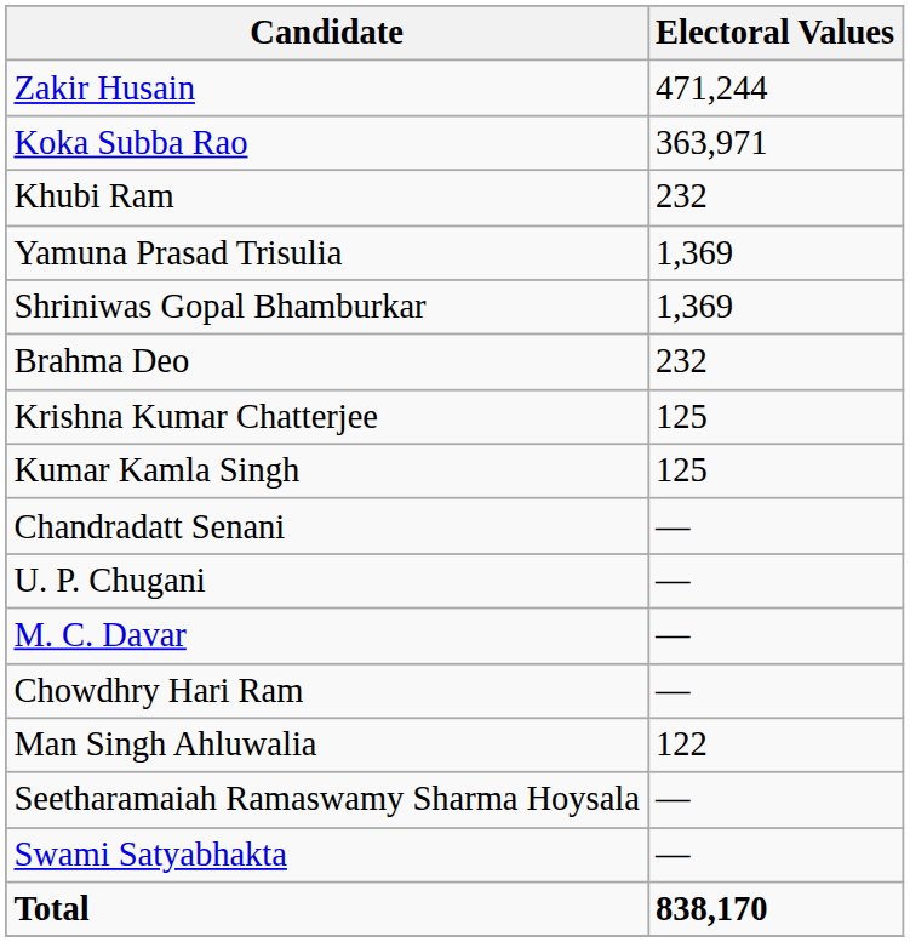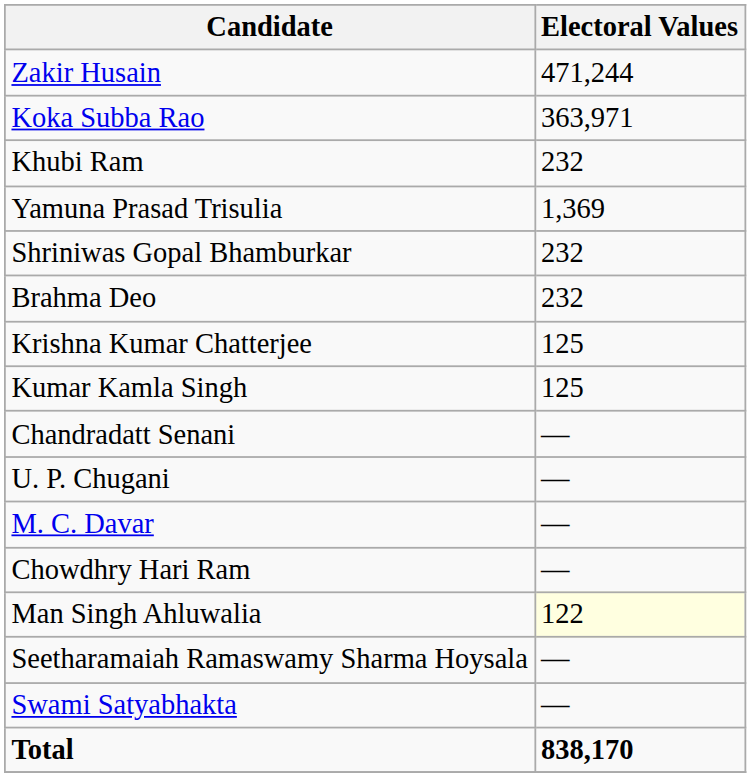 <table class="wikitable" border="1">
 <tr>
 <th>Candidate</th>
 <th>Electoral Values</th>
 </tr>
 <tr>
 <td><a href='#'>Zakir Husain</a></td>
 <td>471,244</td>
 </tr>
 <tr>
 <td><a href='#'>Koka Subba Rao</a></td>
 <td>363,971</td>
 </tr>
 <tr>
 <td>Khubi Ram</td>
 <td>232</td>
 </tr>
 <tr>
 <td>Yamuna Prasad Trisulia</td>
 <td>1,369</td>
 </tr>
 <tr>
 <td>Shriniwas Gopal Bhamburkar</td>
-<td>1,369</td>
+<td>232</td>
 </tr>
 <tr>
 <td>Brahma Deo</td>
 <td>232</td>
 </tr>
 <tr>
 <td>Krishna Kumar Chatterjee</td>
 <td>125</td>
 </tr>
 <tr>
 <td>Kumar Kamla Singh</td>
 <td>125</td>
 </tr>
 <tr>
 <td>Chandradatt Senani</td>
 <td>—</td>
 </tr>
 <tr>
 <td>U. P. Chugani</td>
 <td>—</td>
 </tr>
 <tr>
 <td><a href='#'>M. C. Davar</a></td>
 <td>—</td>
 </tr>
 <tr>
 <td>Chowdhry Hari Ram</td>
 <td>—</td>
 </tr>
 <tr>
 <td>Man Singh Ahluwalia</td>
-<td>122</td>
+<td style="background: lightyellow;">122</td>
 </tr>
 <tr>
 <td>Seetharamaiah Ramaswamy Sharma Hoysala</td>
 <td>—</td>
 </tr>
 <tr>
 <td><a href='#'>Swami Satyabhakta</a></td>
 <td>—</td>
 </tr>
 <tr>
 <td><strong>Total</strong></td>
 <td><strong>838,170</strong></td>
 </tr>
 <tr>
 </tr>
 </table>
